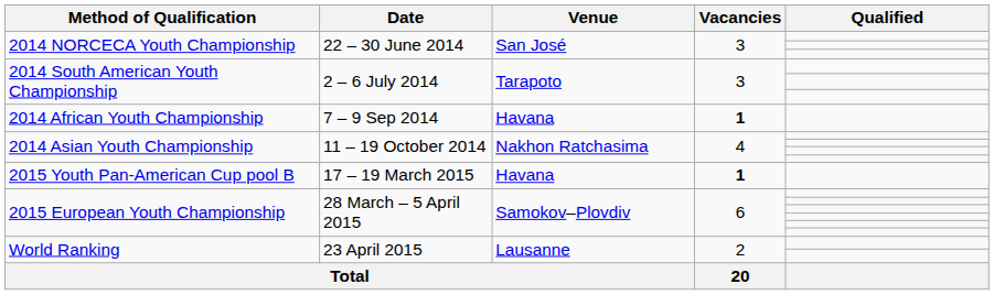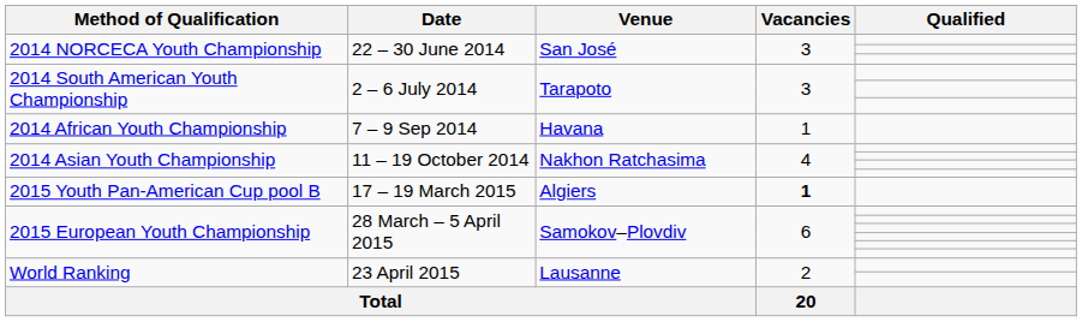 <table class="wikitable" width=930>
 <tr>
 <th width=31%>Method of Qualification</th>
 <th width=17%>Date</th>
 <th width=20%>Venue</th>
 <th width=5%>Vacancies</th>
 <th width=20%>Qualified</th>
 </tr>
 <tr>
 <td rowspan="3"><a href='#'>2014 NORCECA Youth Championship</a></td>
 <td rowspan="3">22 – 30 June 2014</td>
 <td rowspan="3"> <a href='#'>San José</a></td>
 <td rowspan="3" style="text-align:center;">3</td>
 <td></td>
 </tr>
 <tr>
 <td></td>
 </tr>
 <tr>
 <td></td>
 </tr>
 <tr>
 <td rowspan="3"><a href='#'>2014 South American Youth Championship</a></td>
 <td rowspan="3">2 – 6 July 2014</td>
 <td rowspan="3"> <a href='#'>Tarapoto</a></td>
 <td rowspan="3" style="text-align:center;">3</td>
 <td></td>
 </tr>
 <tr>
 <td></td>
 </tr>
 <tr>
 <td></td>
 </tr>
 <tr>
 <td><a href='#'>2014 African Youth Championship</a></td>
 <td>7 – 9 Sep 2014</td>
 <td> <a href='#'>Havana</a></td>
-<td style="text-align:center;"><strong>1</strong></td>
+<td style="text-align:center;">1</td>
 <td></td>
 </tr>
 <tr>
 <td rowspan="4"><a href='#'>2014 Asian Youth Championship</a></td>
 <td rowspan="4">11 – 19 October 2014</td>
 <td rowspan="4"> <a href='#'>Nakhon Ratchasima</a></td>
 <td rowspan="4" style="text-align:center;">4</td>
 <td></td>
 </tr>
 <tr>
 <td></td>
 </tr>
 <tr>
 <td></td>
 </tr>
 <tr>
 <td></td>
 </tr>
 <tr>
 <td><a href='#'>2015 Youth Pan-American Cup pool B</a></td>
 <td>17 – 19 March 2015</td>
-<td> <a href='#'>Havana</a></td>
+<td> <a href='#'>Algiers</a></td>
 <td style="text-align:center;"><strong>1</strong></td>
 <td></td>
 </tr>
 <tr>
 <td rowspan="6"><a href='#'>2015 European Youth Championship</a></td>
 <td rowspan="6">28 March – 5 April 2015</td>
 <td rowspan="6"> <a href='#'>Samokov</a>–<a href='#'>Plovdiv</a></td>
 <td rowspan="6" style="text-align:center;">6</td>
 <td></td>
 </tr>
 <tr>
 <td></td>
 </tr>
 <tr>
 <td></td>
 </tr>
 <tr>
 <td></td>
 </tr>
 <tr>
 <td></td>
 </tr>
 <tr>
 <td></td>
 </tr>
 <tr>
 <td rowspan="2"><a href='#'>World Ranking</a></td>
 <td rowspan="2">23 April 2015</td>
 <td rowspan="2"> <a href='#'>Lausanne</a></td>
 <td rowspan="2" style="text-align:center;">2</td>
 <td></td>
 </tr>
 <tr>
 <td></td>
 </tr>
 <tr>
 <th colspan="3">Total</th>
 <th>20</th>
 <th colspan="2"></th>
 </tr>
 </table>
